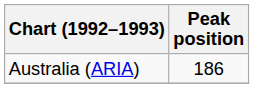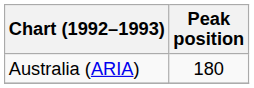 <table class="wikitable sortable">
 <tr>
 <th align="left">Chart (1992–1993)</th>
 <th align="center">Peak<br>position</th>
 </tr>
 <tr>
 <td>Australia (<a href='#'>ARIA</a>)</td>
-<td align="center">186</td>
+<td align="center">180</td>
 </tr>
 <tr>
 </tr>
 <tr>
 </tr>
 <tr>
 </tr>
 </table>
